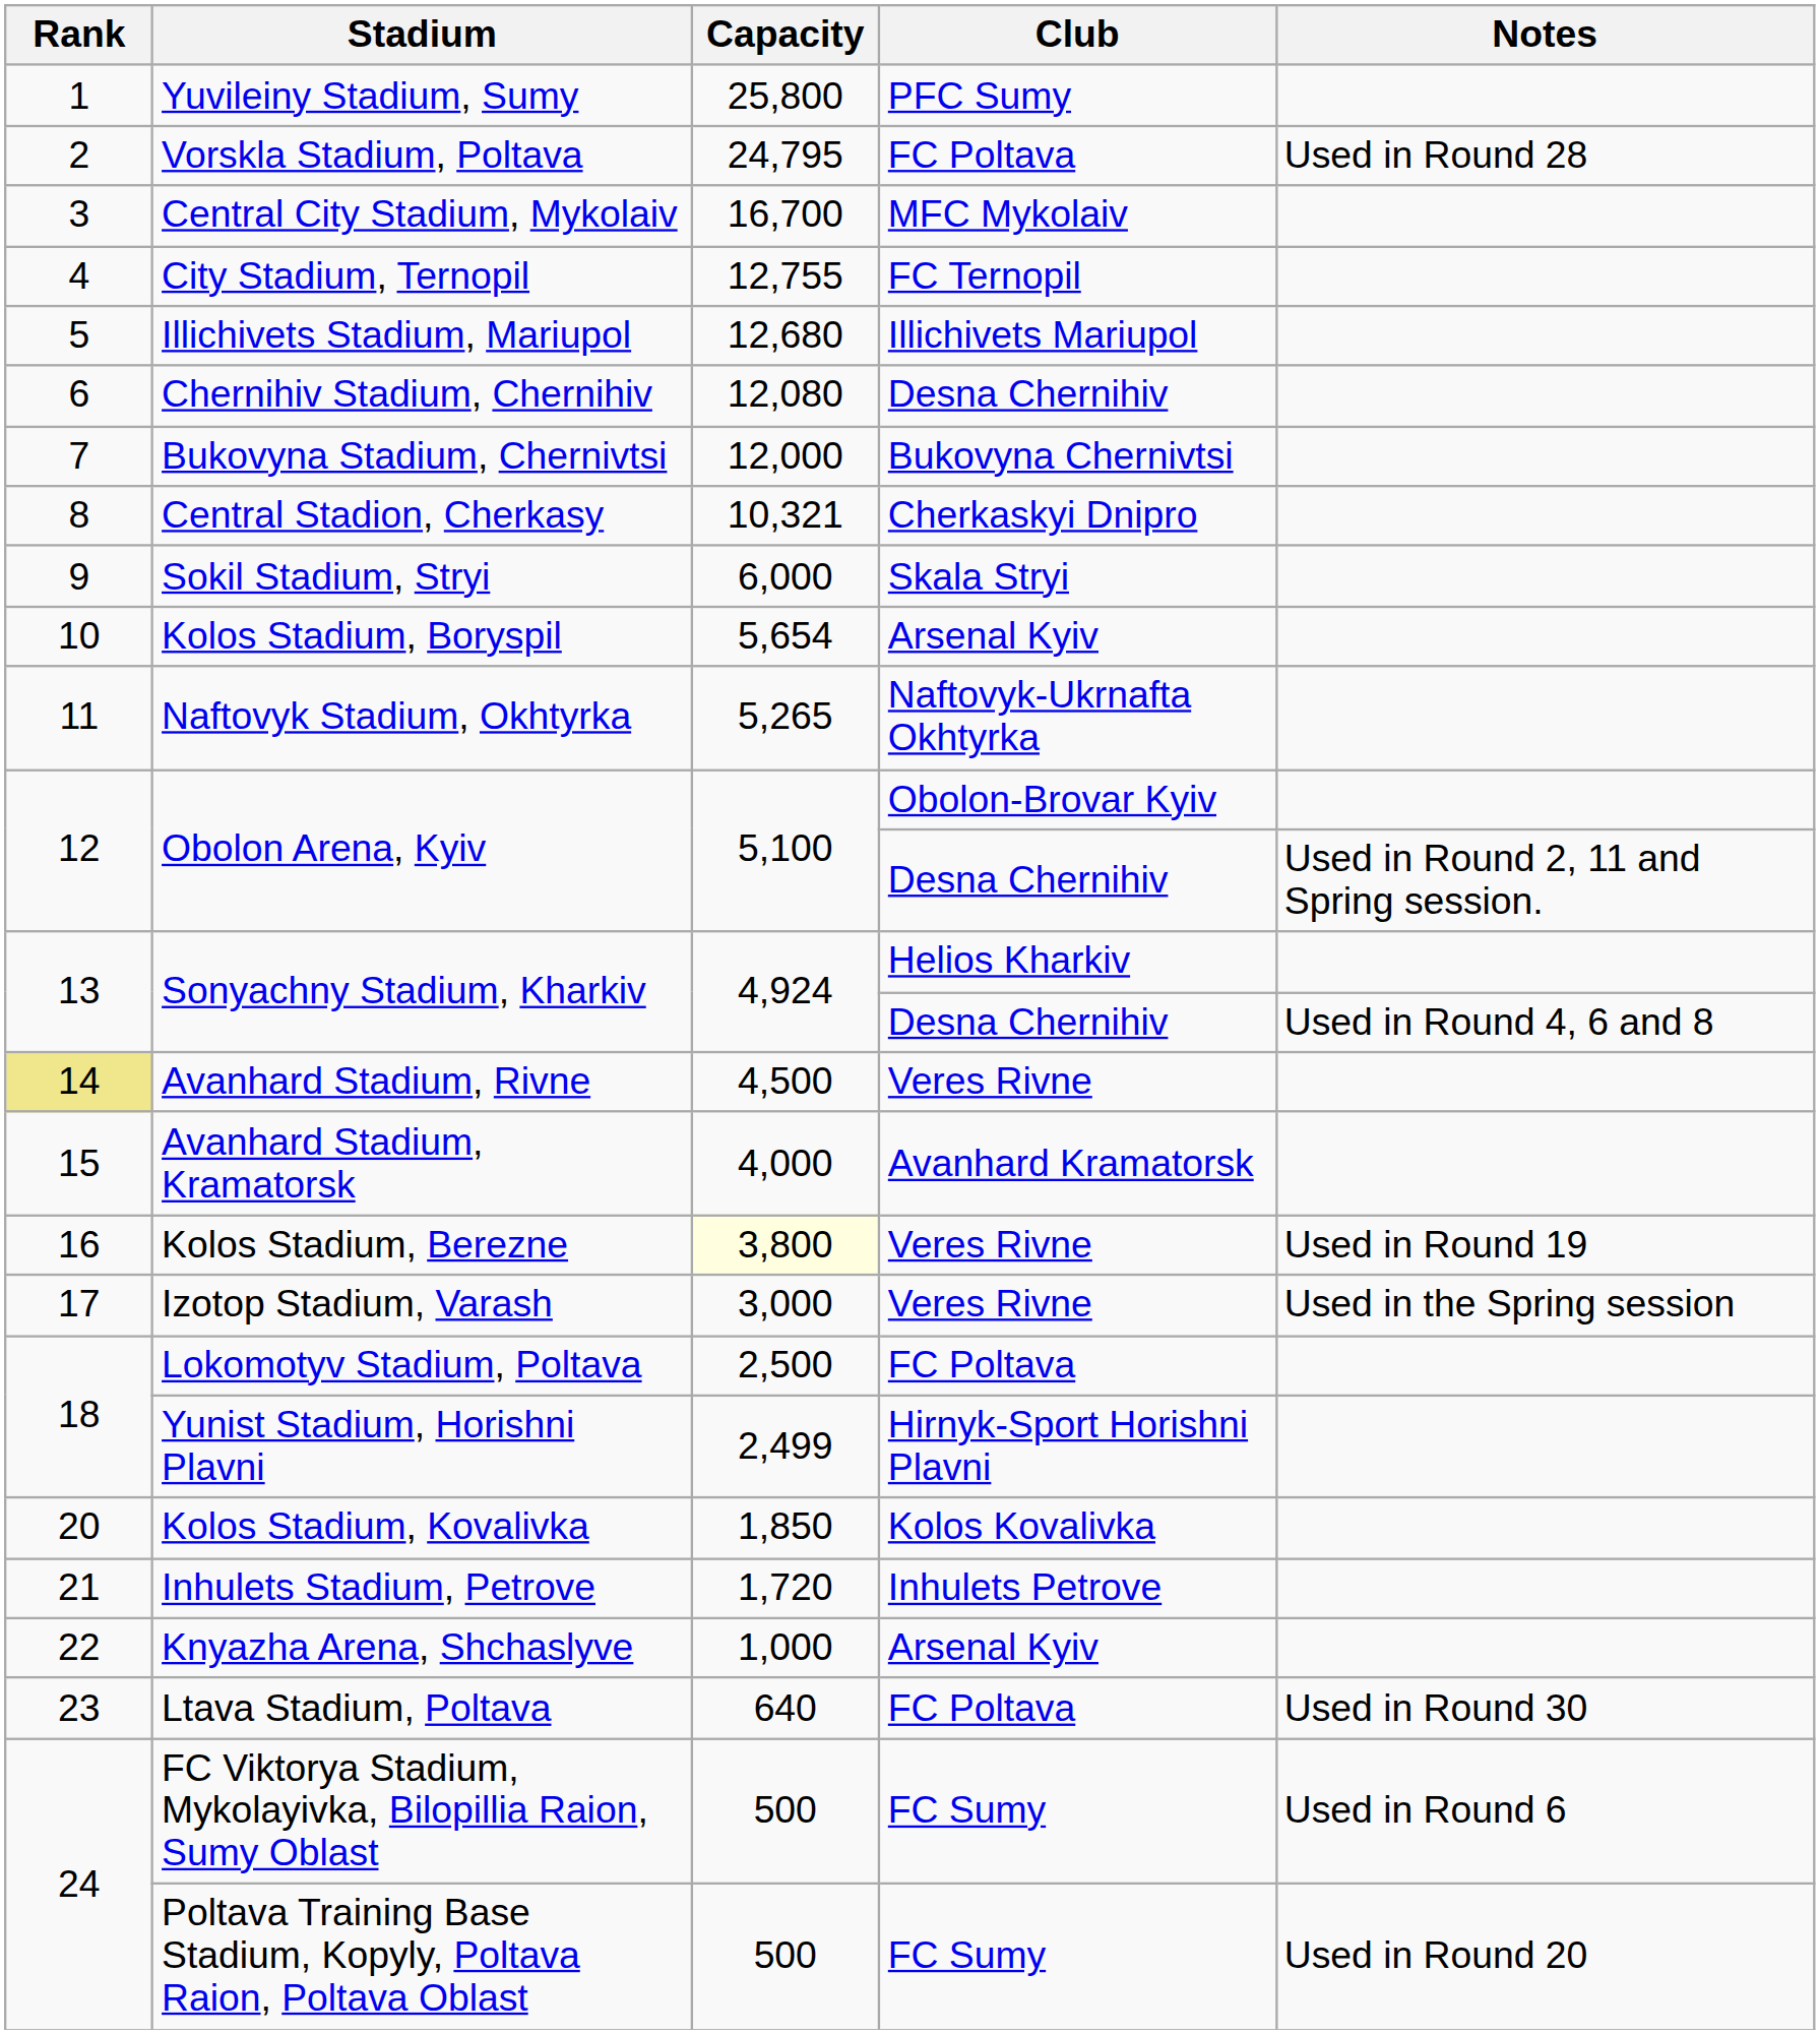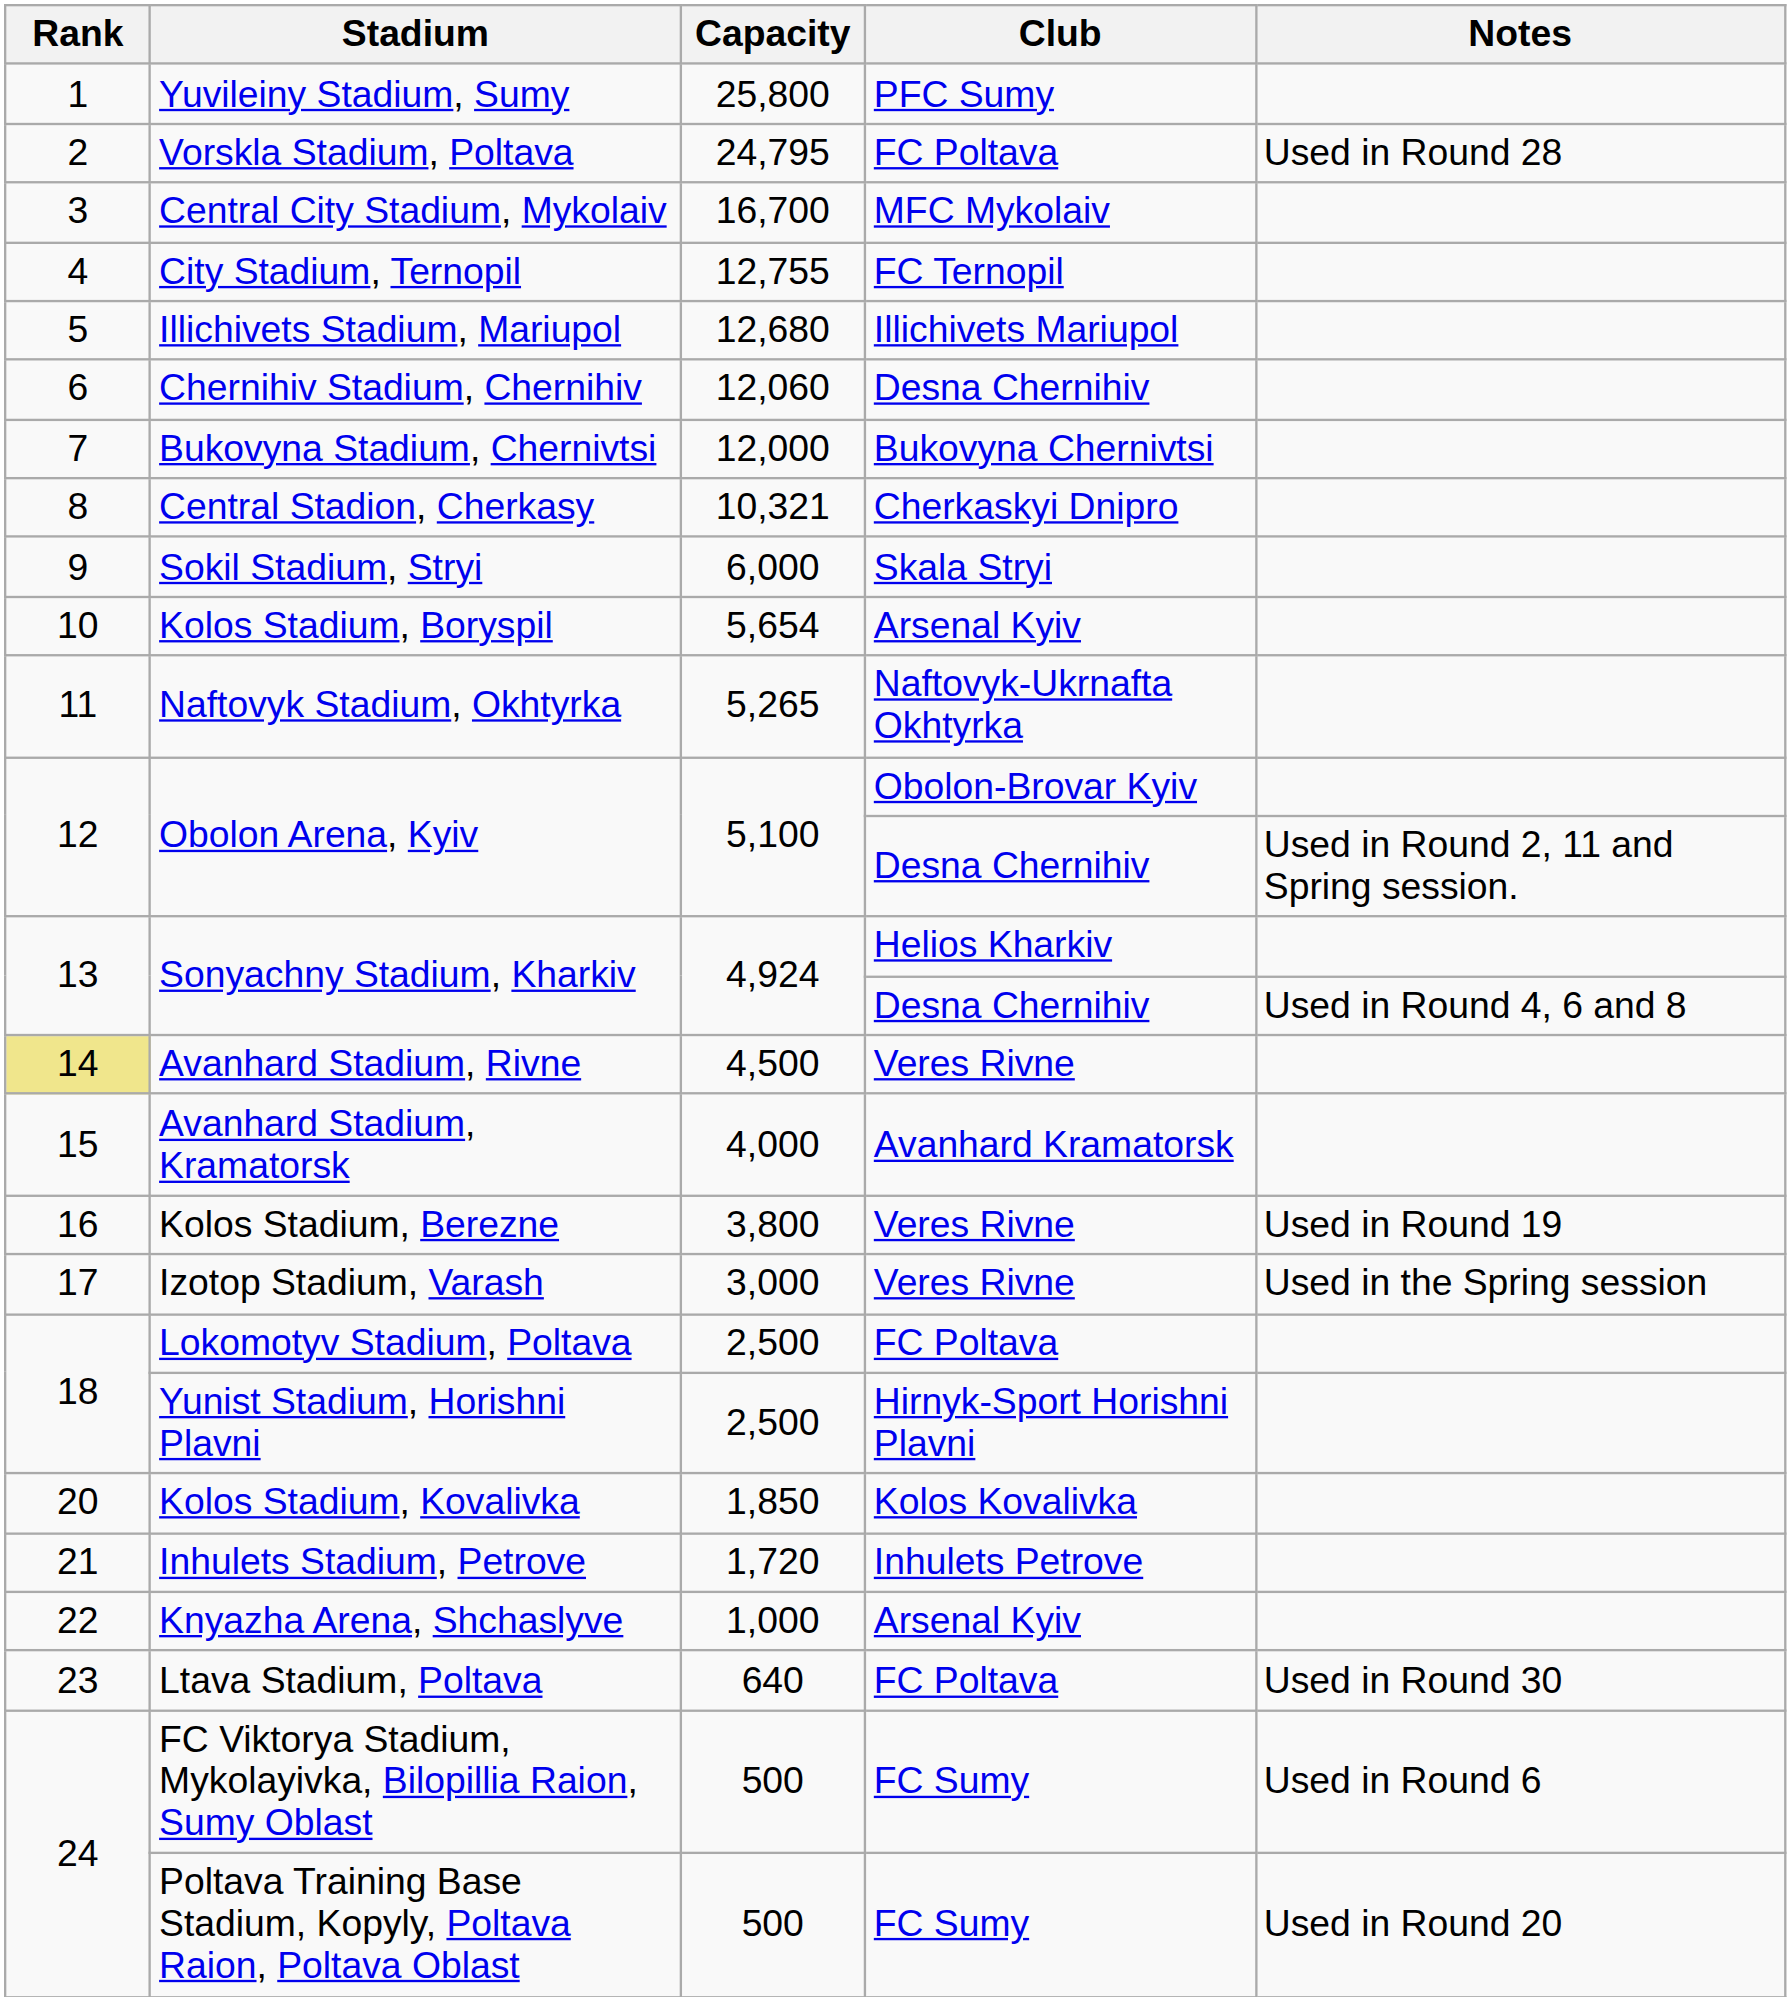 <table class="wikitable">
 <tr>
 <th width=55>Rank</th>
 <th width=220>Stadium</th>
 <th width=72>Capacity</th>
 <th width=160>Club</th>
 <th width=220>Notes</th>
 </tr>
 <tr>
 <td align=center>1</td>
 <td><a href='#'>Yuvileiny Stadium</a>, <a href='#'>Sumy</a></td>
 <td align=center>25,800</td>
 <td><a href='#'>PFC Sumy</a></td>
 <td></td>
 </tr>
 <tr>
 <td align=center>2</td>
 <td><a href='#'>Vorskla Stadium</a>, <a href='#'>Poltava</a></td>
 <td align=center>24,795</td>
 <td><a href='#'>FC Poltava</a></td>
 <td>Used in Round 28</td>
 </tr>
 <tr>
 <td align=center>3</td>
 <td><a href='#'>Central City Stadium</a>, <a href='#'>Mykolaiv</a></td>
 <td align=center>16,700</td>
 <td><a href='#'>MFC Mykolaiv</a></td>
 <td></td>
 </tr>
 <tr>
 <td align=center>4</td>
 <td><a href='#'>City Stadium</a>, <a href='#'>Ternopil</a></td>
 <td align=center>12,755</td>
 <td><a href='#'>FC Ternopil</a></td>
 <td></td>
 </tr>
 <tr>
 <td align=center>5</td>
 <td><a href='#'>Illichivets Stadium</a>, <a href='#'>Mariupol</a></td>
 <td align=center>12,680</td>
 <td><a href='#'>Illichivets Mariupol</a></td>
 <td></td>
 </tr>
 <tr>
 <td align=center>6</td>
 <td><a href='#'>Chernihiv Stadium</a>, <a href='#'>Chernihiv</a></td>
-<td align=center>12,080</td>
+<td align=center>12,060</td>
 <td><a href='#'>Desna Chernihiv</a></td>
 <td></td>
 </tr>
 <tr>
 <td align=center>7</td>
 <td><a href='#'>Bukovyna Stadium</a>, <a href='#'>Chernivtsi</a></td>
 <td align=center>12,000</td>
 <td><a href='#'>Bukovyna Chernivtsi</a></td>
 <td></td>
 </tr>
 <tr>
 <td align=center>8</td>
 <td><a href='#'>Central Stadion</a>, <a href='#'>Cherkasy</a></td>
 <td align=center>10,321</td>
 <td><a href='#'>Cherkaskyi Dnipro</a></td>
 <td></td>
 </tr>
 <tr>
 <td align=center>9</td>
 <td><a href='#'>Sokil Stadium</a>, <a href='#'>Stryi</a></td>
 <td align=center>6,000</td>
 <td><a href='#'>Skala Stryi</a></td>
 <td></td>
 </tr>
 <tr>
 <td align=center>10</td>
 <td><a href='#'>Kolos Stadium</a>, <a href='#'>Boryspil</a></td>
 <td align=center>5,654</td>
 <td><a href='#'>Arsenal Kyiv</a></td>
 <td></td>
 </tr>
 <tr>
 <td align=center>11</td>
 <td><a href='#'>Naftovyk Stadium</a>, <a href='#'>Okhtyrka</a></td>
 <td align=center>5,265</td>
 <td><a href='#'>Naftovyk-Ukrnafta Okhtyrka</a></td>
 <td></td>
 </tr>
 <tr>
 <td rowspan=2 align=center>12</td>
 <td rowspan=2><a href='#'>Obolon Arena</a>, <a href='#'>Kyiv</a></td>
 <td rowspan=2 align=center>5,100</td>
 <td><a href='#'>Obolon-Brovar Kyiv</a></td>
 <td></td>
 </tr>
 <tr>
 <td><a href='#'>Desna Chernihiv</a></td>
 <td>Used in Round 2, 11 and Spring session.</td>
 </tr>
 <tr>
 <td rowspan=2 align=center>13</td>
 <td rowspan=2><a href='#'>Sonyachny Stadium</a>, <a href='#'>Kharkiv</a></td>
 <td rowspan=2 align=center>4,924</td>
 <td><a href='#'>Helios Kharkiv</a></td>
 <td></td>
 </tr>
 <tr>
 <td><a href='#'>Desna Chernihiv</a></td>
 <td>Used in Round 4, 6 and 8</td>
 </tr>
 <tr>
 <td align=center style="background: khaki;">14</td>
 <td><a href='#'>Avanhard Stadium</a>, <a href='#'>Rivne</a></td>
 <td align=center>4,500</td>
 <td><a href='#'>Veres Rivne</a></td>
 <td></td>
 </tr>
 <tr>
 <td align=center>15</td>
 <td><a href='#'>Avanhard Stadium</a>, <a href='#'>Kramatorsk</a></td>
 <td align=center>4,000</td>
 <td><a href='#'>Avanhard Kramatorsk</a></td>
 <td></td>
 </tr>
 <tr>
 <td align=center>16</td>
 <td>Kolos Stadium, <a href='#'>Berezne</a></td>
-<td align=center style="background: lightyellow;">3,800 </td>
+<td align=center>3,800 </td>
 <td><a href='#'>Veres Rivne</a></td>
 <td>Used in Round 19</td>
 </tr>
 <tr>
 <td align=center>17</td>
 <td>Izotop Stadium, <a href='#'>Varash</a></td>
 <td align=center>3,000 </td>
 <td><a href='#'>Veres Rivne</a></td>
 <td>Used in the Spring session</td>
 </tr>
 <tr>
 <td align=center rowspan=2>18</td>
 <td><a href='#'>Lokomotyv Stadium</a>, <a href='#'>Poltava</a></td>
 <td align=center>2,500</td>
 <td><a href='#'>FC Poltava</a></td>
 <td></td>
 </tr>
 <tr>
 <td><a href='#'>Yunist Stadium</a>, <a href='#'>Horishni Plavni</a></td>
-<td align=center>2,499</td>
+<td align=center>2,500</td>
 <td><a href='#'>Hirnyk-Sport Horishni Plavni</a></td>
 <td></td>
 </tr>
 <tr>
 <td align=center>20</td>
 <td><a href='#'>Kolos Stadium</a>, <a href='#'>Kovalivka</a></td>
 <td align=center>1,850</td>
 <td><a href='#'>Kolos Kovalivka</a></td>
 <td></td>
 </tr>
 <tr>
 <td align=center>21</td>
 <td><a href='#'>Inhulets Stadium</a>, <a href='#'>Petrove</a></td>
 <td align=center>1,720</td>
 <td><a href='#'>Inhulets Petrove</a></td>
 <td></td>
 </tr>
 <tr>
 <td align=center>22</td>
 <td><a href='#'>Knyazha Arena</a>, <a href='#'>Shchaslyve</a></td>
 <td align=center>1,000</td>
 <td><a href='#'>Arsenal Kyiv</a></td>
 <td></td>
 </tr>
 <tr>
 <td align=center>23</td>
 <td>Ltava Stadium, <a href='#'>Poltava</a></td>
 <td align=center>640</td>
 <td><a href='#'>FC Poltava</a></td>
 <td>Used in Round 30</td>
 </tr>
 <tr>
 <td align=center rowspan=2>24</td>
 <td>FC Viktorya Stadium, Mykolayivka, <a href='#'>Bilopillia Raion</a>, <a href='#'>Sumy Oblast</a></td>
 <td align=center>500</td>
 <td><a href='#'>FC Sumy</a></td>
 <td>Used in Round 6</td>
 </tr>
 <tr>
 <td>Poltava Training Base Stadium, Kopyly, <a href='#'>Poltava Raion</a>, <a href='#'>Poltava Oblast</a></td>
 <td align=center>500</td>
 <td><a href='#'>FC Sumy</a></td>
 <td>Used in Round 20</td>
 </tr>
 </table>
